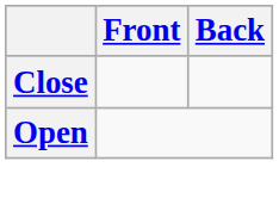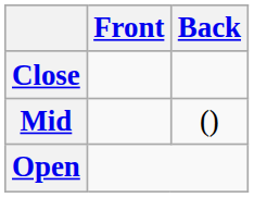 <table class="wikitable" style="text-align:center">
 <tr>
 <th></th>
 <th><a href='#'>Front</a></th>
 <th><a href='#'>Back</a></th>
 </tr>
 <tr align="center">
 <th><a href='#'>Close</a></th>
 <td> </td>
 <td> </td>
 </tr>
+<tr>
+<th><a href='#'>Mid</a></th>
+<td></td>
+<td>() </td>
+</tr>
 <tr align="center">
 <th><a href='#'>Open</a></th>
 <td colspan="2"> </td>
 </tr>
 </table>
